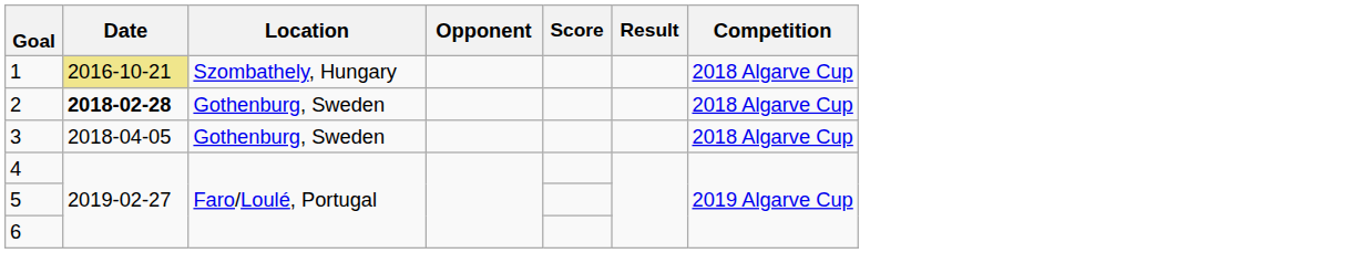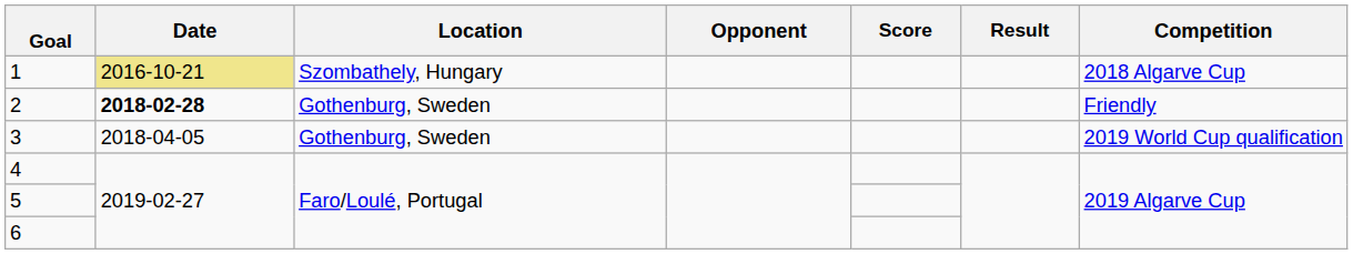 <table class="wikitable collapsible sortable" style="font-size:90%">
 <tr>
 <th data-sort-type="number" style="font-size:95%;"><br>Goal</th>
 <th>Date</th>
 <th>Location</th>
 <th>Opponent</th>
 <th data-sort-type="number" style="font-size:95%;">Score</th>
 <th data-sort-type="number" style="font-size:95%;">Result</th>
 <th width="20%">Competition</th>
 </tr>
 <tr>
 <td>1</td>
 <td style="background: khaki;">2016-10-21</td>
 <td><a href='#'>Szombathely</a>, Hungary</td>
 <td></td>
 <td></td>
 <td></td>
 <td><a href='#'>2018 Algarve Cup</a></td>
 </tr>
 <tr>
 <td>2</td>
 <td><strong>2018-02-28</strong></td>
 <td><a href='#'>Gothenburg</a>, Sweden</td>
 <td></td>
 <td></td>
 <td></td>
-<td><a href='#'>2018 Algarve Cup</a></td>
+<td><a href='#'>Friendly</a></td>
 </tr>
 <tr>
 <td>3</td>
 <td>2018-04-05</td>
 <td><a href='#'>Gothenburg</a>, Sweden</td>
 <td></td>
 <td></td>
 <td></td>
-<td><a href='#'>2018 Algarve Cup</a></td>
+<td><a href='#'>2019 World Cup qualification</a></td>
 </tr>
 <tr>
 <td>4</td>
 <td rowspan=3>2019-02-27</td>
 <td rowspan=3><a href='#'>Faro</a>/<a href='#'>Loulé</a>, Portugal</td>
 <td rowspan=3></td>
 <td></td>
 <td rowspan=3></td>
 <td rowspan=3><a href='#'>2019 Algarve Cup</a></td>
 </tr>
 <tr>
 <td>5</td>
 <td></td>
 </tr>
 <tr>
 <td>6</td>
 <td></td>
 </tr>
 </table>
